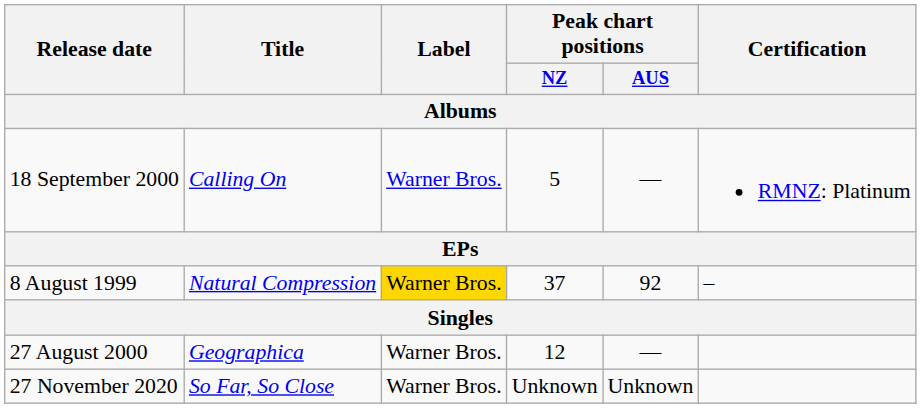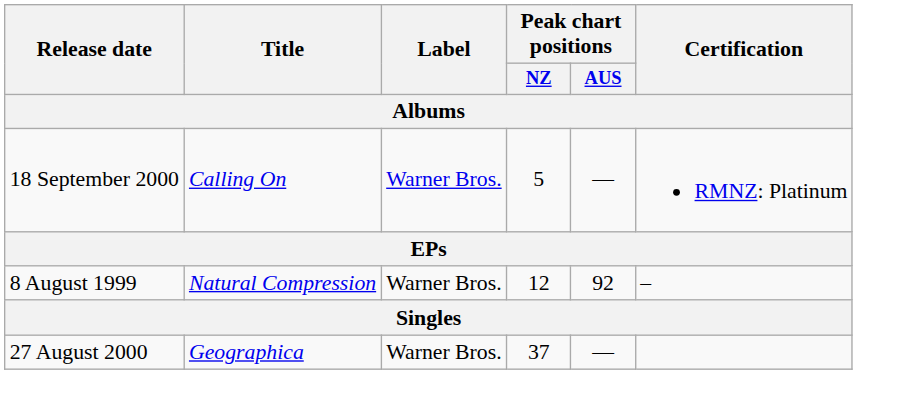 <table class="wikitable">
 <tr>
 <th rowspan="2">Release date</th>
 <th rowspan="2">Title</th>
 <th rowspan="2">Label</th>
 <th colspan="2">Peak chart positions</th>
 <th rowspan="2">Certification</th>
 </tr>
 <tr>
 <th scope="col" style="width:3em;font-size:85%"><a href='#'>NZ</a><br></th>
 <th scope="col" style="width:3em;font-size:85%"><a href='#'>AUS</a><br></th>
 </tr>
 <tr>
 <th colspan="6">Albums</th>
 </tr>
 <tr>
 <td>18 September 2000</td>
 <td><em><a href='#'>Calling On</a></em></td>
 <td><a href='#'>Warner Bros.</a></td>
 <td align="center">5</td>
 <td align="center">—</td>
 <td><br><ul><li><a href='#'>RMNZ</a>: Platinum</li></ul></td>
 </tr>
 <tr>
 <th colspan="6">EPs</th>
 </tr>
 <tr>
 <td>8 August 1999</td>
 <td><em><a href='#'>Natural Compression</a></em></td>
-<td style="background: gold;">Warner Bros.</td>
-<td align="center">37</td>
+<td>Warner Bros.</td>
+<td align="center">12</td>
 <td align="center">92</td>
 <td>–</td>
 </tr>
 <tr>
 <th colspan="6">Singles</th>
 </tr>
 <tr>
 <td>27 August 2000</td>
 <td><em><a href='#'>Geographica</a></em></td>
 <td>Warner Bros.</td>
-<td align="center">12</td>
+<td align="center">37</td>
 <td align="center">—</td>
 </tr>
-<tr>
-<td>27 November 2020</td>
-<td><em><a href='#'>So Far, So Close</a></em></td>
-<td>Warner Bros.</td>
-<td align="center">Unknown</td>
-<td align="center">Unknown</td>
-<td></td>
-</tr>
 </table>
